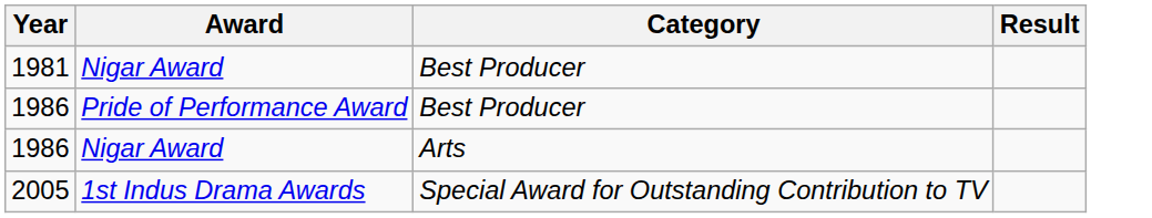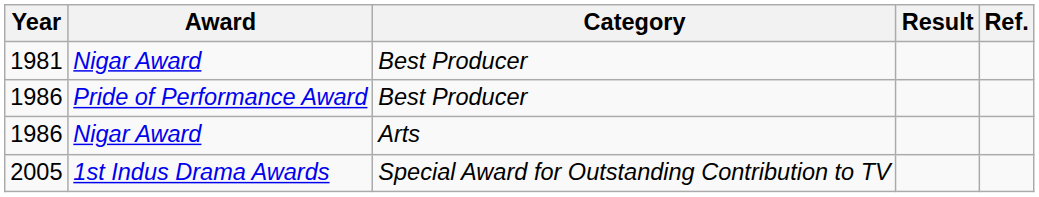 <table class="wikitable">
 <tr>
 <th>Year</th>
 <th>Award</th>
 <th>Category</th>
 <th>Result</th>
+<th>Ref.</th>
 </tr>
 <tr>
 <td>1981</td>
 <td><em><a href='#'>Nigar Award</a></em></td>
 <td><em>Best Producer</em></td>
+<td></td>
 <td></td>
 </tr>
 <tr>
 <td>1986</td>
 <td><em><a href='#'>Pride of Performance Award</a></em></td>
 <td><em>Best Producer</em></td>
 <td></td>
+<td></td>
 </tr>
 <tr>
 <td>1986</td>
 <td><em><a href='#'>Nigar Award</a></em></td>
 <td><em>Arts</em></td>
+<td></td>
 <td></td>
 </tr>
 <tr>
 <td>2005</td>
 <td><em><a href='#'>1st Indus Drama Awards</a></em></td>
 <td><em>Special Award for Outstanding Contribution to TV</em></td>
 <td></td>
+<td></td>
 </tr>
 </table>
